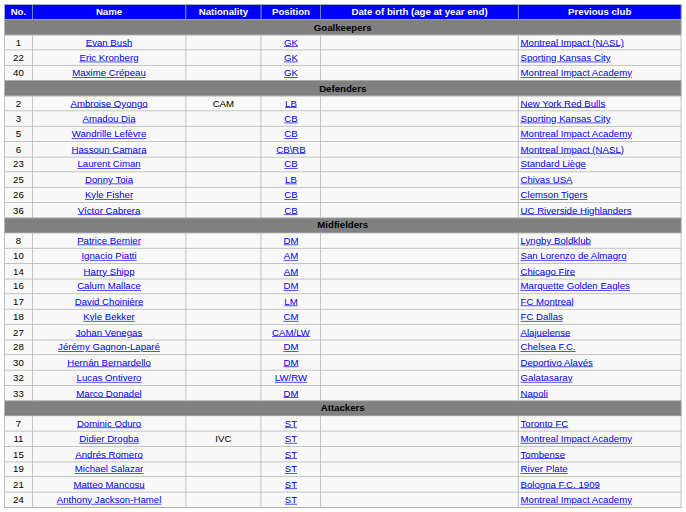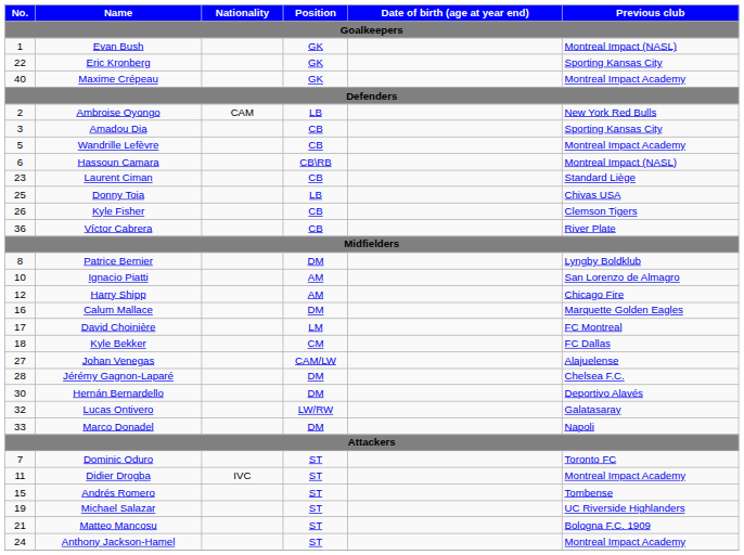 <table class="wikitable"  style="text-align:center; font-size:90%; width:80%;">
 <tr>
 <th style="background:#00f; color:white; text-align:center;">No.</th>
 <th style="background:#00f; color:white; text-align:center;">Name</th>
 <th style="background:#00f; color:white; text-align:center;">Nationality</th>
 <th style="background:#00f; color:white; text-align:center;">Position</th>
 <th style="background:#00f; color:white; text-align:center;">Date of birth (age at year end)</th>
 <th style="background:#00f; color:white; text-align:center;">Previous club</th>
 </tr>
 <tr>
 <th colspan="8" style="background:gray; color:black; text-align:center;">Goalkeepers</th>
 </tr>
 <tr>
 <td>1</td>
 <td><a href='#'>Evan Bush</a></td>
 <td></td>
 <td><a href='#'>GK</a></td>
 <td></td>
 <td align="left"> <a href='#'>Montreal Impact (NASL)</a></td>
 </tr>
 <tr>
 <td>22</td>
 <td><a href='#'>Eric Kronberg</a></td>
 <td></td>
 <td><a href='#'>GK</a></td>
 <td></td>
 <td align="left"> <a href='#'>Sporting Kansas City</a></td>
 </tr>
 <tr>
 <td>40</td>
 <td><a href='#'>Maxime Crépeau</a></td>
 <td></td>
 <td><a href='#'>GK</a></td>
 <td></td>
 <td align="left"> <a href='#'>Montreal Impact Academy</a></td>
 </tr>
 <tr>
 <th colspan="8" style="background:gray; color:black; text-align:center;">Defenders</th>
 </tr>
 <tr>
 <td>2</td>
 <td><a href='#'>Ambroise Oyongo</a></td>
 <td> CAM</td>
 <td><a href='#'>LB</a></td>
 <td></td>
 <td align="left"> <a href='#'>New York Red Bulls</a></td>
 </tr>
 <tr>
 <td>3</td>
 <td><a href='#'>Amadou Dia</a></td>
 <td></td>
 <td><a href='#'>CB</a></td>
 <td></td>
 <td align="left"> <a href='#'>Sporting Kansas City</a></td>
 </tr>
 <tr>
 <td>5</td>
 <td><a href='#'>Wandrille Lefèvre</a></td>
 <td></td>
 <td><a href='#'>CB</a></td>
 <td></td>
 <td align="left"> <a href='#'>Montreal Impact Academy</a></td>
 </tr>
 <tr>
 <td>6</td>
 <td><a href='#'>Hassoun Camara</a></td>
 <td></td>
 <td><a href='#'>CB\RB</a></td>
 <td></td>
 <td align="left"> <a href='#'>Montreal Impact (NASL)</a></td>
 </tr>
 <tr>
 <td>23</td>
 <td><a href='#'>Laurent Ciman</a></td>
 <td></td>
 <td><a href='#'>CB</a></td>
 <td></td>
 <td align="left"> <a href='#'>Standard Liège</a></td>
 </tr>
 <tr>
 <td>25</td>
 <td><a href='#'>Donny Toia</a></td>
 <td></td>
 <td><a href='#'>LB</a></td>
 <td></td>
 <td align="left"> <a href='#'>Chivas USA</a></td>
 </tr>
 <tr>
 <td>26</td>
 <td><a href='#'>Kyle Fisher</a></td>
 <td></td>
 <td><a href='#'>CB</a></td>
 <td></td>
 <td align="left"> <a href='#'>Clemson Tigers</a></td>
 </tr>
 <tr>
 <td>36</td>
 <td><a href='#'>Víctor Cabrera</a></td>
 <td></td>
 <td><a href='#'>CB</a></td>
 <td></td>
-<td align="left"> <a href='#'>UC Riverside Highlanders</a></td>
+<td align="left"> <a href='#'>River Plate</a></td>
 </tr>
 <tr>
 <th colspan="8" style="background:gray; color:black; text-align:center;">Midfielders</th>
 </tr>
 <tr>
 <td>8</td>
 <td><a href='#'>Patrice Bernier</a></td>
 <td></td>
 <td><a href='#'>DM</a></td>
 <td></td>
 <td align="left"> <a href='#'>Lyngby Boldklub</a></td>
 </tr>
 <tr>
 <td>10</td>
 <td><a href='#'>Ignacio Piatti</a></td>
 <td></td>
 <td><a href='#'>AM</a></td>
 <td></td>
 <td align="left"> <a href='#'>San Lorenzo de Almagro</a></td>
 </tr>
 <tr>
-<td>14</td>
+<td>12</td>
 <td><a href='#'>Harry Shipp</a></td>
 <td></td>
 <td><a href='#'>AM</a></td>
 <td></td>
 <td align="left"> <a href='#'>Chicago Fire</a></td>
 </tr>
 <tr>
 <td>16</td>
 <td><a href='#'>Calum Mallace</a></td>
 <td></td>
 <td><a href='#'>DM</a></td>
 <td></td>
 <td align="left"> <a href='#'>Marquette Golden Eagles</a></td>
 </tr>
 <tr>
 <td>17</td>
 <td><a href='#'>David Choinière</a></td>
 <td></td>
 <td><a href='#'>LM</a></td>
 <td></td>
 <td align="left"> <a href='#'>FC Montreal</a></td>
 </tr>
 <tr>
 <td>18</td>
 <td><a href='#'>Kyle Bekker</a></td>
 <td></td>
 <td><a href='#'>CM</a></td>
 <td></td>
 <td align="left"> <a href='#'>FC Dallas</a></td>
 </tr>
 <tr>
 <td>27</td>
 <td><a href='#'>Johan Venegas</a></td>
 <td></td>
 <td><a href='#'>CAM/LW</a></td>
 <td></td>
 <td align="left"> <a href='#'>Alajuelense</a></td>
 </tr>
 <tr>
 <td>28</td>
 <td><a href='#'>Jérémy Gagnon-Laparé</a></td>
 <td></td>
 <td><a href='#'>DM</a></td>
 <td></td>
 <td align="left"> <a href='#'>Chelsea F.C.</a></td>
 </tr>
 <tr>
 <td>30</td>
 <td><a href='#'>Hernán Bernardello</a></td>
 <td></td>
 <td><a href='#'>DM</a></td>
 <td></td>
 <td align="left"> <a href='#'>Deportivo Alavés</a></td>
 </tr>
 <tr>
 <td>32</td>
 <td><a href='#'>Lucas Ontivero</a></td>
 <td></td>
 <td><a href='#'>LW/RW</a></td>
 <td></td>
 <td align="left"> <a href='#'>Galatasaray</a></td>
 </tr>
 <tr>
 <td>33</td>
 <td><a href='#'>Marco Donadel</a></td>
 <td></td>
 <td><a href='#'>DM</a></td>
 <td></td>
 <td align="left"> <a href='#'>Napoli</a></td>
 </tr>
 <tr>
 <th colspan="8" style="background:gray; color:black; text-align:center;">Attackers</th>
 </tr>
 <tr>
 <td>7</td>
 <td><a href='#'>Dominic Oduro</a></td>
 <td></td>
 <td><a href='#'>ST</a></td>
 <td></td>
 <td align="left"> <a href='#'>Toronto FC</a></td>
 </tr>
 <tr>
 <td>11</td>
 <td><a href='#'>Didier Drogba</a></td>
 <td> IVC</td>
 <td><a href='#'>ST</a></td>
 <td></td>
 <td align="left"> <a href='#'>Montreal Impact Academy</a></td>
 </tr>
 <tr>
 <td>15</td>
 <td><a href='#'>Andrés Romero</a></td>
 <td></td>
 <td><a href='#'>ST</a></td>
 <td></td>
 <td align="left"> <a href='#'>Tombense</a></td>
 </tr>
 <tr>
 <td>19</td>
 <td><a href='#'>Michael Salazar</a></td>
 <td></td>
 <td><a href='#'>ST</a></td>
 <td></td>
-<td align="left"> <a href='#'>River Plate</a></td>
+<td align="left"> <a href='#'>UC Riverside Highlanders</a></td>
 </tr>
 <tr>
 <td>21</td>
 <td><a href='#'>Matteo Mancosu</a></td>
 <td></td>
 <td><a href='#'>ST</a></td>
 <td></td>
 <td align="left"> <a href='#'>Bologna F.C. 1909</a></td>
 </tr>
 <tr>
 <td>24</td>
 <td><a href='#'>Anthony Jackson-Hamel</a></td>
 <td></td>
 <td><a href='#'>ST</a></td>
 <td></td>
 <td align="left"> <a href='#'>Montreal Impact Academy</a></td>
 </tr>
 <tr>
 </tr>
 </table>
